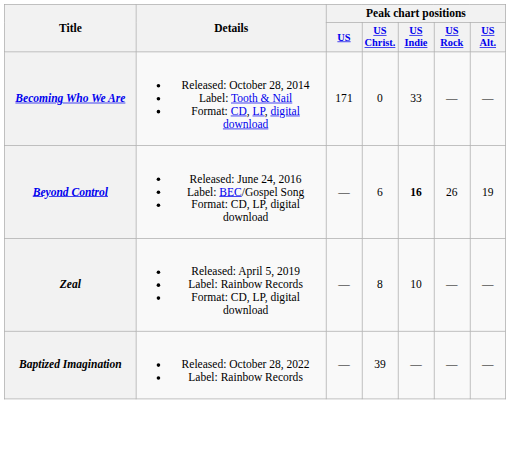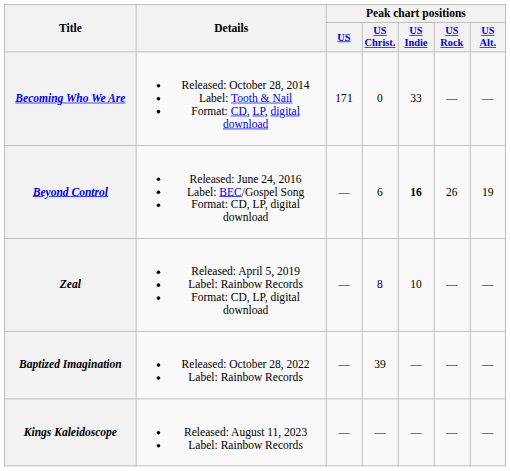 <table class="wikitable plainrowheaders" style="text-align:center;">
 <tr>
 <th scope="col" rowspan="2" style="width:11em;">Title</th>
 <th scope="col" rowspan="2" style="width:16em;">Details</th>
 <th scope="col" colspan="5">Peak chart positions</th>
 </tr>
 <tr>
 <th style="width:3em; font-size:90%"><a href='#'>US</a><br></th>
 <th style="width:3em; font-size:90%"><a href='#'>US<br>Christ.</a><br></th>
 <th style="width:3em; font-size:90%"><a href='#'>US<br>Indie</a><br></th>
 <th style="width:3em; font-size:90%"><a href='#'>US<br>Rock</a><br></th>
 <th style="width:3em; font-size:90%"><a href='#'>US<br>Alt.</a><br></th>
 </tr>
 <tr>
 <th scope="row"><em><a href='#'>Becoming Who We Are</a></em></th>
 <td><br><ul><li>Released: October 28, 2014</li><li>Label: <a href='#'>Tooth & Nail</a></li><li>Format: <a href='#'>CD</a>, <a href='#'>LP</a>, <a href='#'>digital download</a></li></ul></td>
 <td>171</td>
 <td>0</td>
 <td>33</td>
 <td>—</td>
 <td>—</td>
 </tr>
 <tr>
 <th scope="row"><em><a href='#'>Beyond Control</a></em></th>
 <td><br><ul><li>Released: June 24, 2016</li><li>Label: <a href='#'>BEC</a>/Gospel Song</li><li>Format: CD, LP, digital download</li></ul></td>
 <td>—</td>
 <td>6</td>
 <td><strong>16</strong></td>
 <td>26</td>
 <td>19</td>
 </tr>
 <tr>
 <th scope="row"><em>Zeal</em></th>
 <td><br><ul><li>Released: April 5, 2019</li><li>Label: Rainbow Records</li><li>Format: CD, LP, digital download</li></ul></td>
 <td>—</td>
 <td>8</td>
 <td>10</td>
 <td>—</td>
 <td>—</td>
 </tr>
 <tr>
 <th scope="row"><em>Baptized Imagination</em></th>
 <td><br><ul><li>Released: October 28, 2022</li><li>Label: Rainbow Records</li></ul></td>
 <td>—</td>
 <td>39</td>
 <td>—</td>
 <td>—</td>
 <td>—</td>
 </tr>
+<tr>
+<th scope="row"><em>Kings Kaleidoscope</em></th>
+<td><br><ul><li>Released: August 11, 2023</li><li>Label: Rainbow Records</li></ul></td>
+<td>—</td>
+<td>—</td>
+<td>—</td>
+<td>—</td>
+<td>—</td>
+</tr>
 </table>
